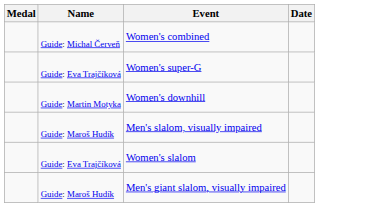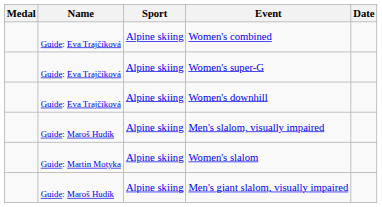 <table class="wikitable sortable" style="font-size:95%">
 <tr>
 <th>Medal</th>
 <th>Name</th>
+<th>Sport</th>
 <th>Event</th>
 <th>Date</th>
 </tr>
 <tr>
 <td></td>
-<td><br><small><a href='#'>Guide</a>: <a href='#'>Michal Červeň</a></small></td>
+<td><br><small><a href='#'>Guide</a>: <a href='#'>Eva Trajčíková</a></small></td>
+<td><a href='#'>Alpine skiing</a></td>
 <td><a href='#'>Women's combined</a></td>
 <td></td>
 </tr>
 <tr>
 <td></td>
 <td><br><small><a href='#'>Guide</a>: <a href='#'>Eva Trajčíková</a></small></td>
+<td><a href='#'>Alpine skiing</a></td>
 <td><a href='#'>Women's super-G</a></td>
 <td></td>
 </tr>
 <tr>
 <td></td>
-<td><br><small><a href='#'>Guide</a>: <a href='#'>Martin Motyka</a></small></td>
+<td><br><small><a href='#'>Guide</a>: <a href='#'>Eva Trajčíková</a></small></td>
+<td><a href='#'>Alpine skiing</a></td>
 <td><a href='#'>Women's downhill</a></td>
 <td></td>
 </tr>
 <tr>
 <td></td>
 <td><br><small><a href='#'>Guide</a>: <a href='#'>Maroš Hudík</a></small></td>
+<td><a href='#'>Alpine skiing</a></td>
 <td><a href='#'>Men's slalom, visually impaired</a></td>
 <td></td>
 </tr>
 <tr>
 <td></td>
-<td><br><small><a href='#'>Guide</a>: <a href='#'>Eva Trajčíková</a></small></td>
+<td><br><small><a href='#'>Guide</a>: <a href='#'>Martin Motyka</a></small></td>
+<td><a href='#'>Alpine skiing</a></td>
 <td><a href='#'>Women's slalom</a></td>
 <td></td>
 </tr>
 <tr>
 <td></td>
 <td><br><small><a href='#'>Guide</a>: <a href='#'>Maroš Hudík</a></small></td>
+<td><a href='#'>Alpine skiing</a></td>
 <td><a href='#'>Men's giant slalom, visually impaired</a></td>
 <td></td>
 </tr>
 </table>
